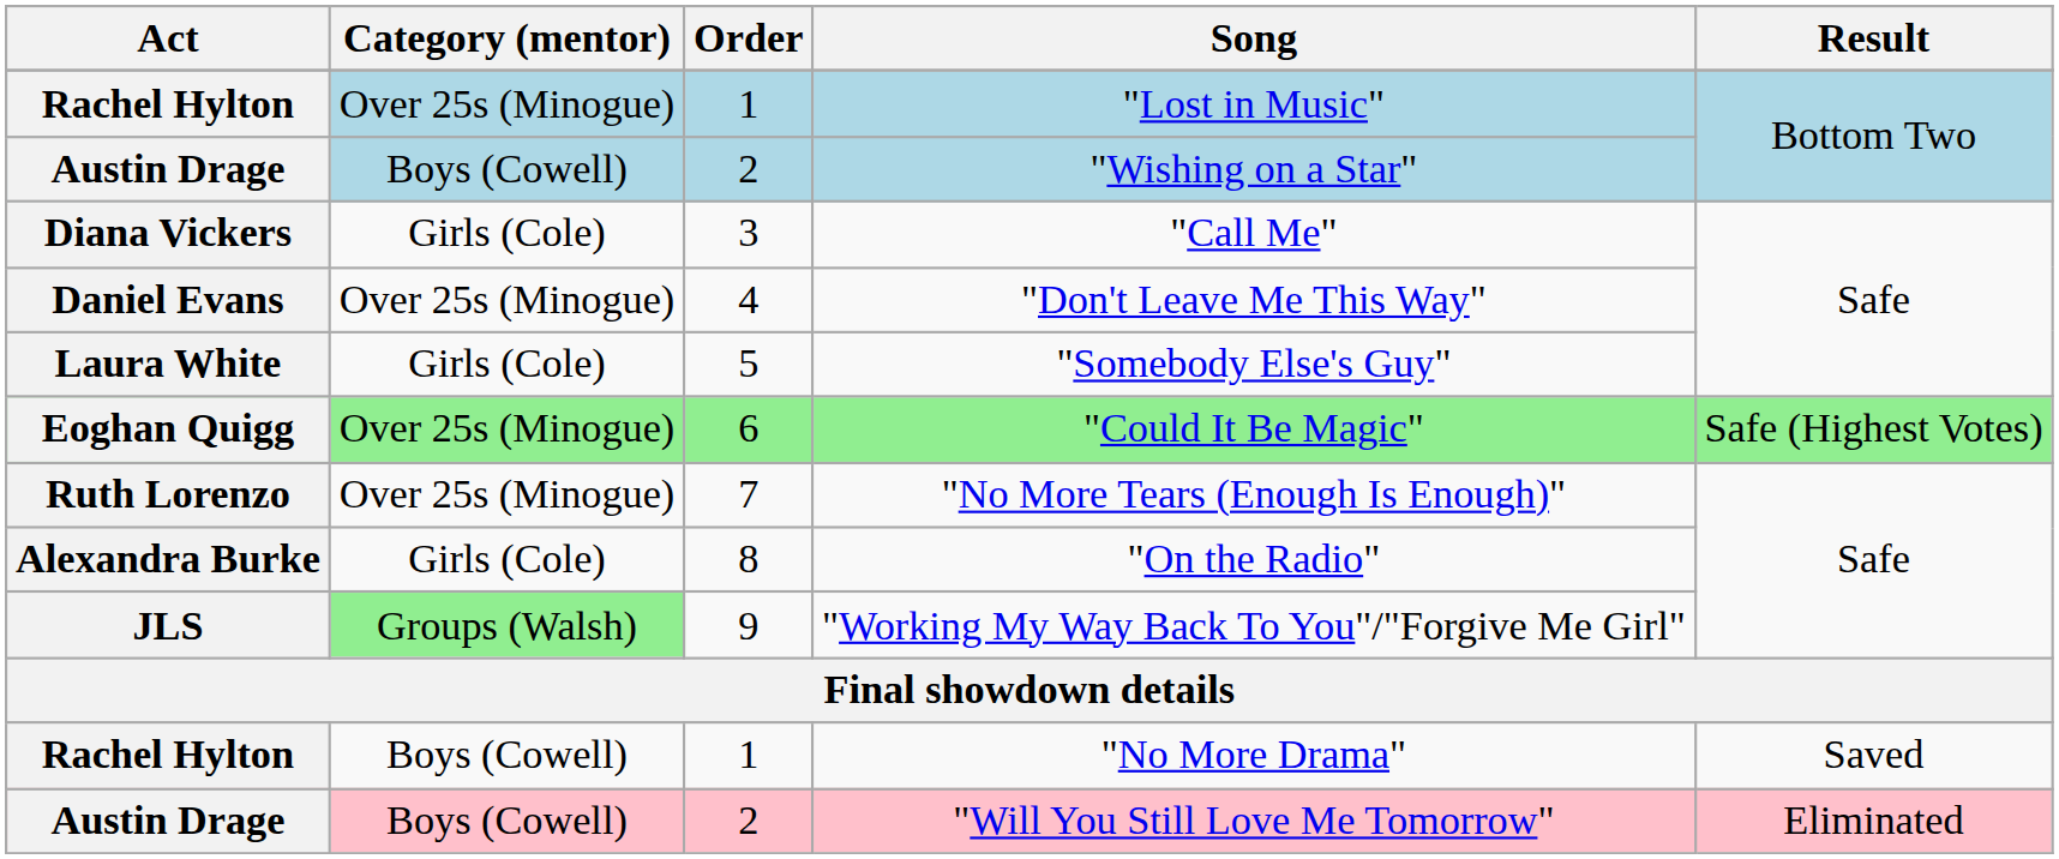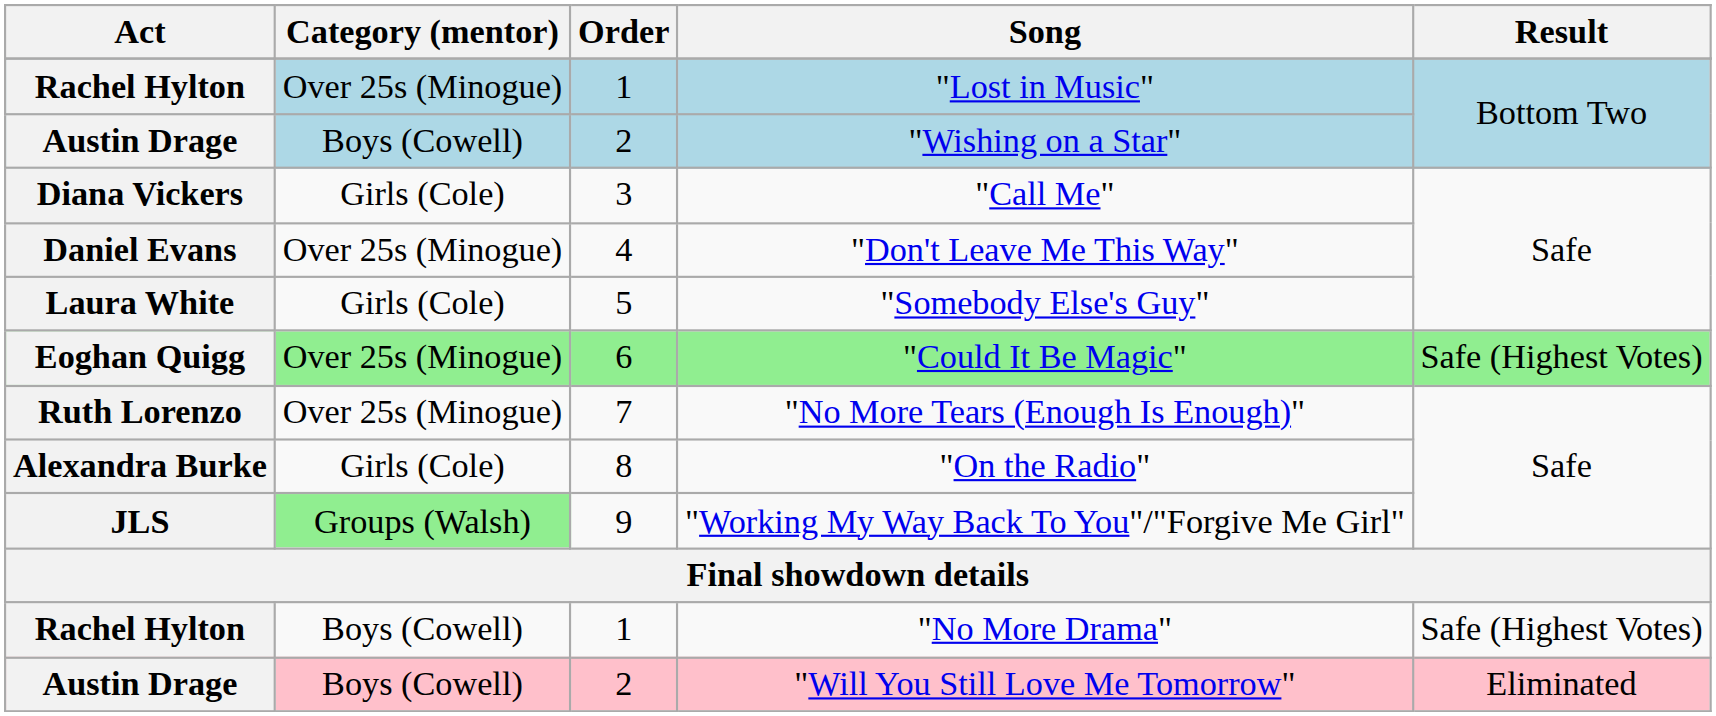 <table class="wikitable plainrowheaders" style="text-align:center;">
 <tr>
 <th scope="col">Act</th>
 <th scope="col">Category (mentor)</th>
 <th scope="col">Order</th>
 <th scope="col">Song</th>
 <th scope="col">Result</th>
 </tr>
 <tr>
 </tr>
 <tr style="background: lightblue">
 <th scope=row>Rachel Hylton</th>
 <td>Over 25s (Minogue)</td>
 <td>1</td>
 <td>"<a href='#'>Lost in Music</a>"</td>
 <td rowspan=2>Bottom Two</td>
 </tr>
 <tr style="background: lightblue">
 <th scope=row>Austin Drage</th>
 <td>Boys (Cowell)</td>
 <td>2</td>
 <td>"<a href='#'>Wishing on a Star</a>"</td>
 </tr>
 <tr>
 <th scope=row>Diana Vickers</th>
 <td>Girls (Cole)</td>
 <td>3</td>
 <td>"<a href='#'>Call Me</a>"</td>
 <td rowspan=3>Safe</td>
 </tr>
 <tr>
 <th scope=row>Daniel Evans</th>
 <td>Over 25s (Minogue)</td>
 <td>4</td>
 <td>"<a href='#'>Don't Leave Me This Way</a>"</td>
 </tr>
 <tr>
 <th scope=row>Laura White</th>
 <td>Girls (Cole)</td>
 <td>5</td>
 <td>"<a href='#'>Somebody Else's Guy</a>"</td>
 </tr>
 <tr style="background:lightgreen;">
 <th scope=row>Eoghan Quigg</th>
 <td>Over 25s (Minogue)</td>
 <td>6</td>
 <td>"<a href='#'>Could It Be Magic</a>"</td>
 <td>Safe (Highest Votes)</td>
 </tr>
 <tr>
 <th scope=row>Ruth Lorenzo</th>
 <td>Over 25s (Minogue)</td>
 <td>7</td>
 <td>"<a href='#'>No More Tears (Enough Is Enough)</a>"</td>
 <td rowspan=3>Safe</td>
 </tr>
 <tr>
 <th scope=row>Alexandra Burke</th>
 <td>Girls (Cole)</td>
 <td>8</td>
 <td>"<a href='#'>On the Radio</a>"</td>
 </tr>
 <tr>
 <th scope=row>JLS</th>
 <td style="background: lightgreen;">Groups (Walsh)</td>
 <td>9</td>
 <td>"<a href='#'>Working My Way Back To You</a>"/"Forgive Me Girl"</td>
 </tr>
 <tr>
 <th colspan="5">Final showdown details</th>
 </tr>
 <tr>
 <th scope=row>Rachel Hylton</th>
 <td>Boys (Cowell)</td>
 <td>1</td>
 <td>"<a href='#'>No More Drama</a>"</td>
-<td>Saved</td>
+<td>Safe (Highest Votes)</td>
 </tr>
 <tr style="background: pink">
 <th scope=row>Austin Drage</th>
 <td>Boys (Cowell)</td>
 <td>2</td>
 <td>"<a href='#'>Will You Still Love Me Tomorrow</a>"</td>
 <td>Eliminated</td>
 </tr>
 </table>
